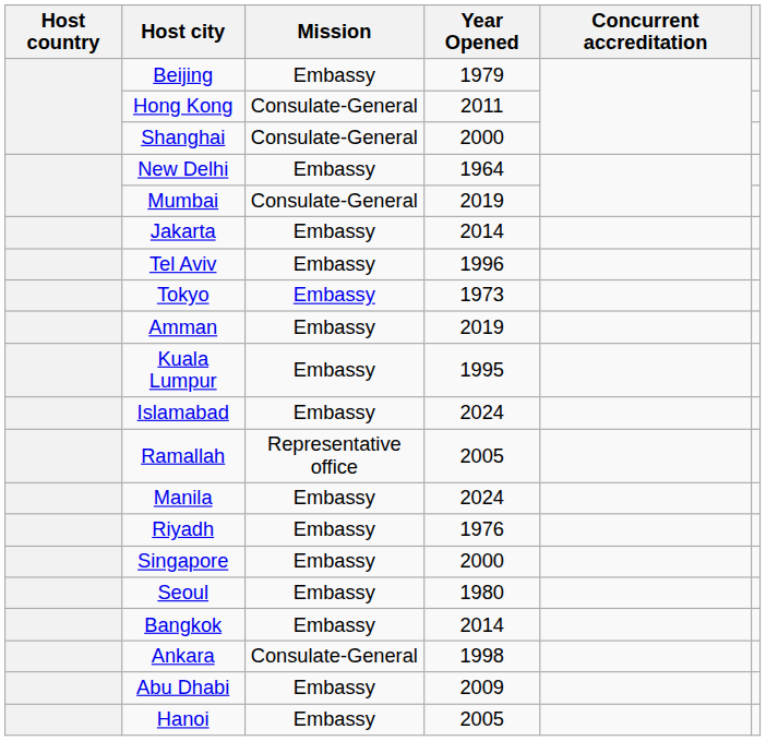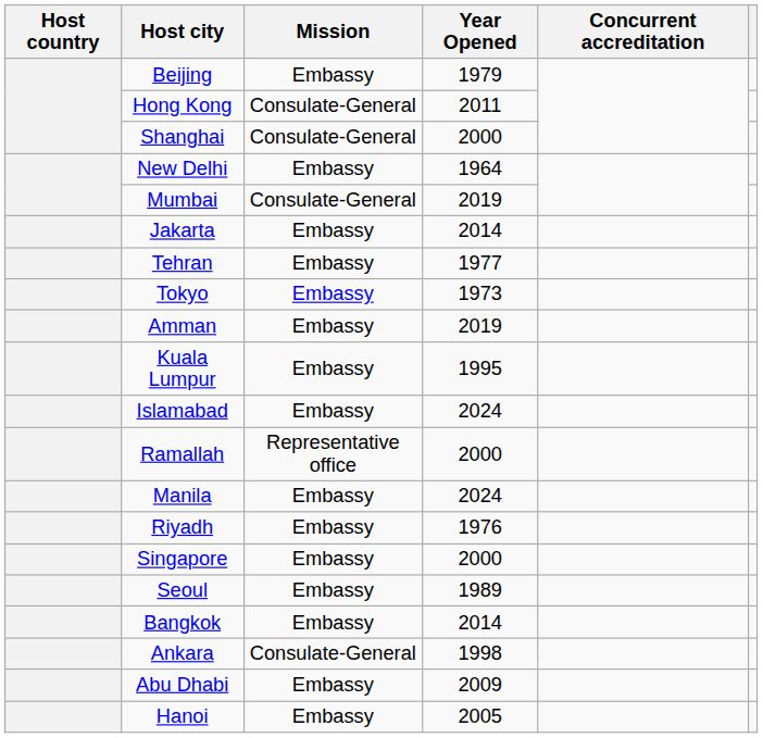 <table class="wikitable plainrowheaders" style="text-align:center;">
 <tr>
 <th scope="col">Host country</th>
 <th scope="col">Host city</th>
 <th scope="col">Mission</th>
 <th scope="col">Year Opened</th>
 <th scope="col">Concurrent accreditation</th>
 <th scope="col"></th>
 </tr>
 <tr>
 <th scope="row" rowspan="3"></th>
 <td><a href='#'>Beijing</a></td>
 <td>Embassy</td>
 <td>1979</td>
 <td rowspan="3"></td>
 <td></td>
 </tr>
 <tr>
 <td><a href='#'>Hong Kong</a></td>
 <td>Consulate-General</td>
 <td>2011</td>
 <td></td>
 </tr>
 <tr>
 <td><a href='#'>Shanghai</a></td>
 <td>Consulate-General</td>
 <td>2000</td>
 <td></td>
 </tr>
 <tr>
 <th scope="row" rowspan="2"></th>
 <td><a href='#'>New Delhi</a></td>
 <td>Embassy</td>
 <td>1964</td>
 <td rowspan="2"></td>
 <td></td>
 </tr>
 <tr>
 <td><a href='#'>Mumbai</a></td>
 <td>Consulate-General</td>
 <td>2019</td>
 <td></td>
 </tr>
 <tr>
 <th scope="row"></th>
 <td><a href='#'>Jakarta</a></td>
 <td>Embassy</td>
 <td>2014</td>
 <td></td>
 <td></td>
 </tr>
 <tr>
 <th scope="row"></th>
-<td><a href='#'>Tel Aviv</a></td>
+<td><a href='#'>Tehran</a></td>
 <td>Embassy</td>
-<td>1996</td>
+<td>1977</td>
 <td></td>
 <td></td>
 </tr>
 <tr>
 <th scope="row"></th>
 <td><a href='#'>Tokyo</a></td>
 <td><a href='#'>Embassy</a></td>
 <td>1973</td>
 <td></td>
 <td></td>
 </tr>
 <tr>
 <th scope="row"></th>
 <td><a href='#'>Amman</a></td>
 <td>Embassy</td>
 <td>2019</td>
 <td></td>
 <td></td>
 </tr>
 <tr>
 <th scope="row"></th>
 <td><a href='#'>Kuala Lumpur</a></td>
 <td>Embassy</td>
 <td>1995</td>
 <td></td>
 <td></td>
 </tr>
 <tr>
 <th scope="row"></th>
 <td><a href='#'>Islamabad</a></td>
 <td>Embassy</td>
 <td>2024</td>
 <td></td>
 <td></td>
 </tr>
 <tr>
 <th scope="row"></th>
 <td><a href='#'>Ramallah</a></td>
 <td>Representative office</td>
-<td>2005</td>
+<td>2000</td>
 <td></td>
 <td></td>
 </tr>
 <tr>
 <th scope="row"></th>
 <td><a href='#'>Manila</a></td>
 <td>Embassy</td>
 <td>2024</td>
 <td></td>
 <td></td>
 </tr>
 <tr>
 <th scope="row"></th>
 <td><a href='#'>Riyadh</a></td>
 <td>Embassy</td>
 <td>1976</td>
 <td></td>
 <td></td>
 </tr>
 <tr>
 <th scope="row"></th>
 <td><a href='#'>Singapore</a></td>
 <td>Embassy</td>
 <td>2000</td>
 <td></td>
 <td></td>
 </tr>
 <tr>
 <th scope="row"></th>
 <td><a href='#'>Seoul</a></td>
 <td>Embassy</td>
-<td>1980</td>
+<td>1989</td>
 <td></td>
 <td></td>
 </tr>
 <tr>
 <th scope="row"></th>
 <td><a href='#'>Bangkok</a></td>
 <td>Embassy</td>
 <td>2014</td>
 <td></td>
 <td></td>
 </tr>
 <tr>
 <th scope="row"></th>
 <td><a href='#'>Ankara</a></td>
 <td>Consulate-General</td>
 <td>1998</td>
 <td></td>
 <td></td>
 </tr>
 <tr>
 <th scope="row"></th>
 <td><a href='#'>Abu Dhabi</a></td>
 <td>Embassy</td>
 <td>2009</td>
 <td></td>
 <td></td>
 </tr>
 <tr>
 <th scope="row"></th>
 <td><a href='#'>Hanoi</a></td>
 <td>Embassy</td>
 <td>2005</td>
 <td></td>
 <td></td>
 </tr>
 </table>
